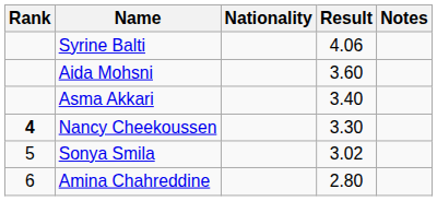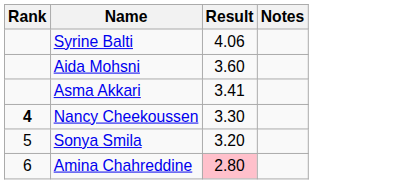 <table class="wikitable sortable" style="text-align:center">
 <tr>
 <th>Rank</th>
 <th>Name</th>
-<th>Nationality</th>
 <th>Result</th>
 <th>Notes</th>
 </tr>
 <tr>
 <td></td>
 <td align=left><a href='#'>Syrine Balti</a></td>
-<td align=left></td>
 <td>4.06</td>
 <td></td>
 </tr>
 <tr>
 <td></td>
 <td align=left><a href='#'>Aida Mohsni</a></td>
-<td align=left></td>
 <td>3.60</td>
 <td></td>
 </tr>
 <tr>
 <td></td>
 <td align=left><a href='#'>Asma Akkari</a></td>
-<td align=left></td>
-<td>3.40</td>
+<td>3.41</td>
 <td></td>
 </tr>
 <tr>
 <td><strong>4</strong></td>
 <td align=left><a href='#'>Nancy Cheekoussen</a></td>
-<td align=left></td>
 <td>3.30</td>
 <td></td>
 </tr>
 <tr>
 <td>5</td>
 <td align=left><a href='#'>Sonya Smila</a></td>
-<td align=left></td>
-<td>3.02</td>
+<td>3.20</td>
 <td></td>
 </tr>
 <tr>
 <td>6</td>
 <td align=left><a href='#'>Amina Chahreddine</a></td>
-<td align=left></td>
-<td>2.80</td>
+<td style="background: pink;">2.80</td>
 <td></td>
 </tr>
 </table>
